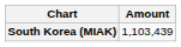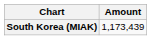 <table class="wikitable plainrowheaders">
 <tr>
 <th>Chart</th>
 <th>Amount</th>
 </tr>
 <tr>
 <th scope="row">South Korea (MIAK)</th>
-<td align="center">1,103,439</td>
+<td align="center">1,173,439</td>
 </tr>
 </table>
